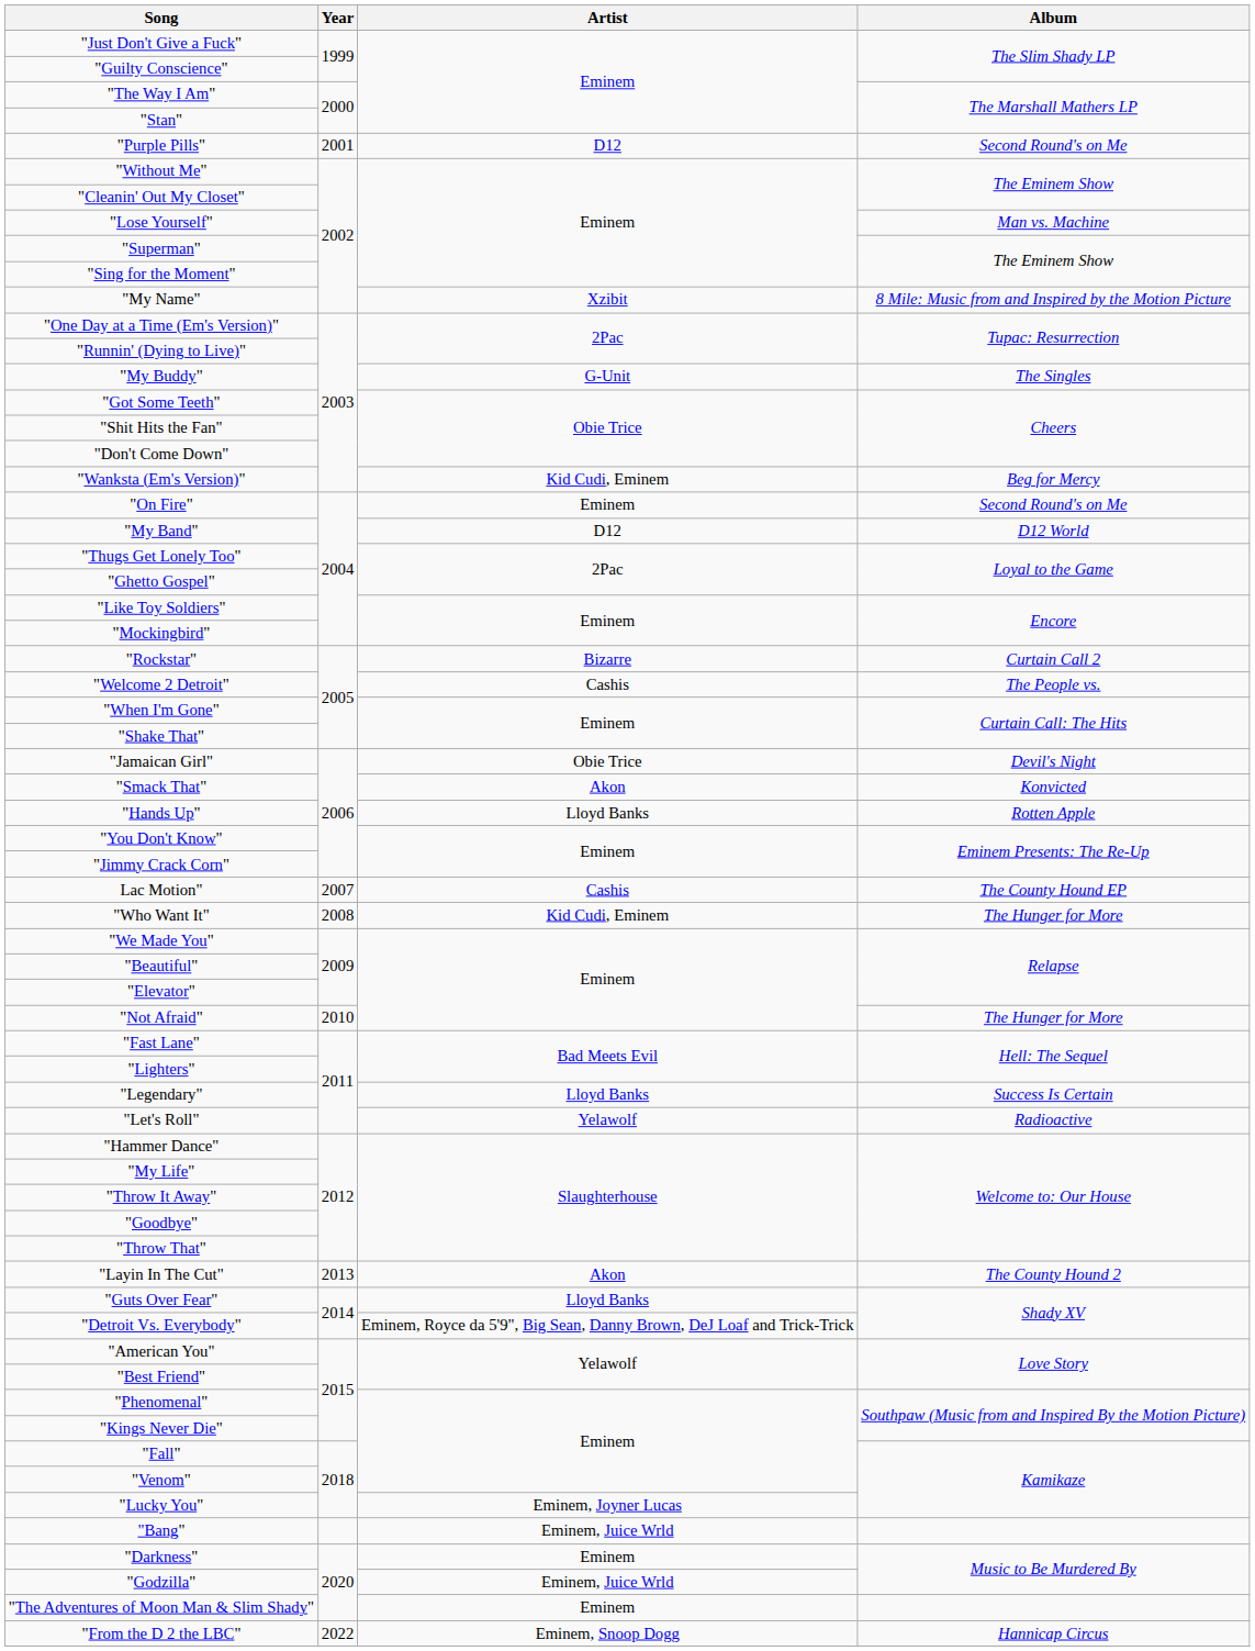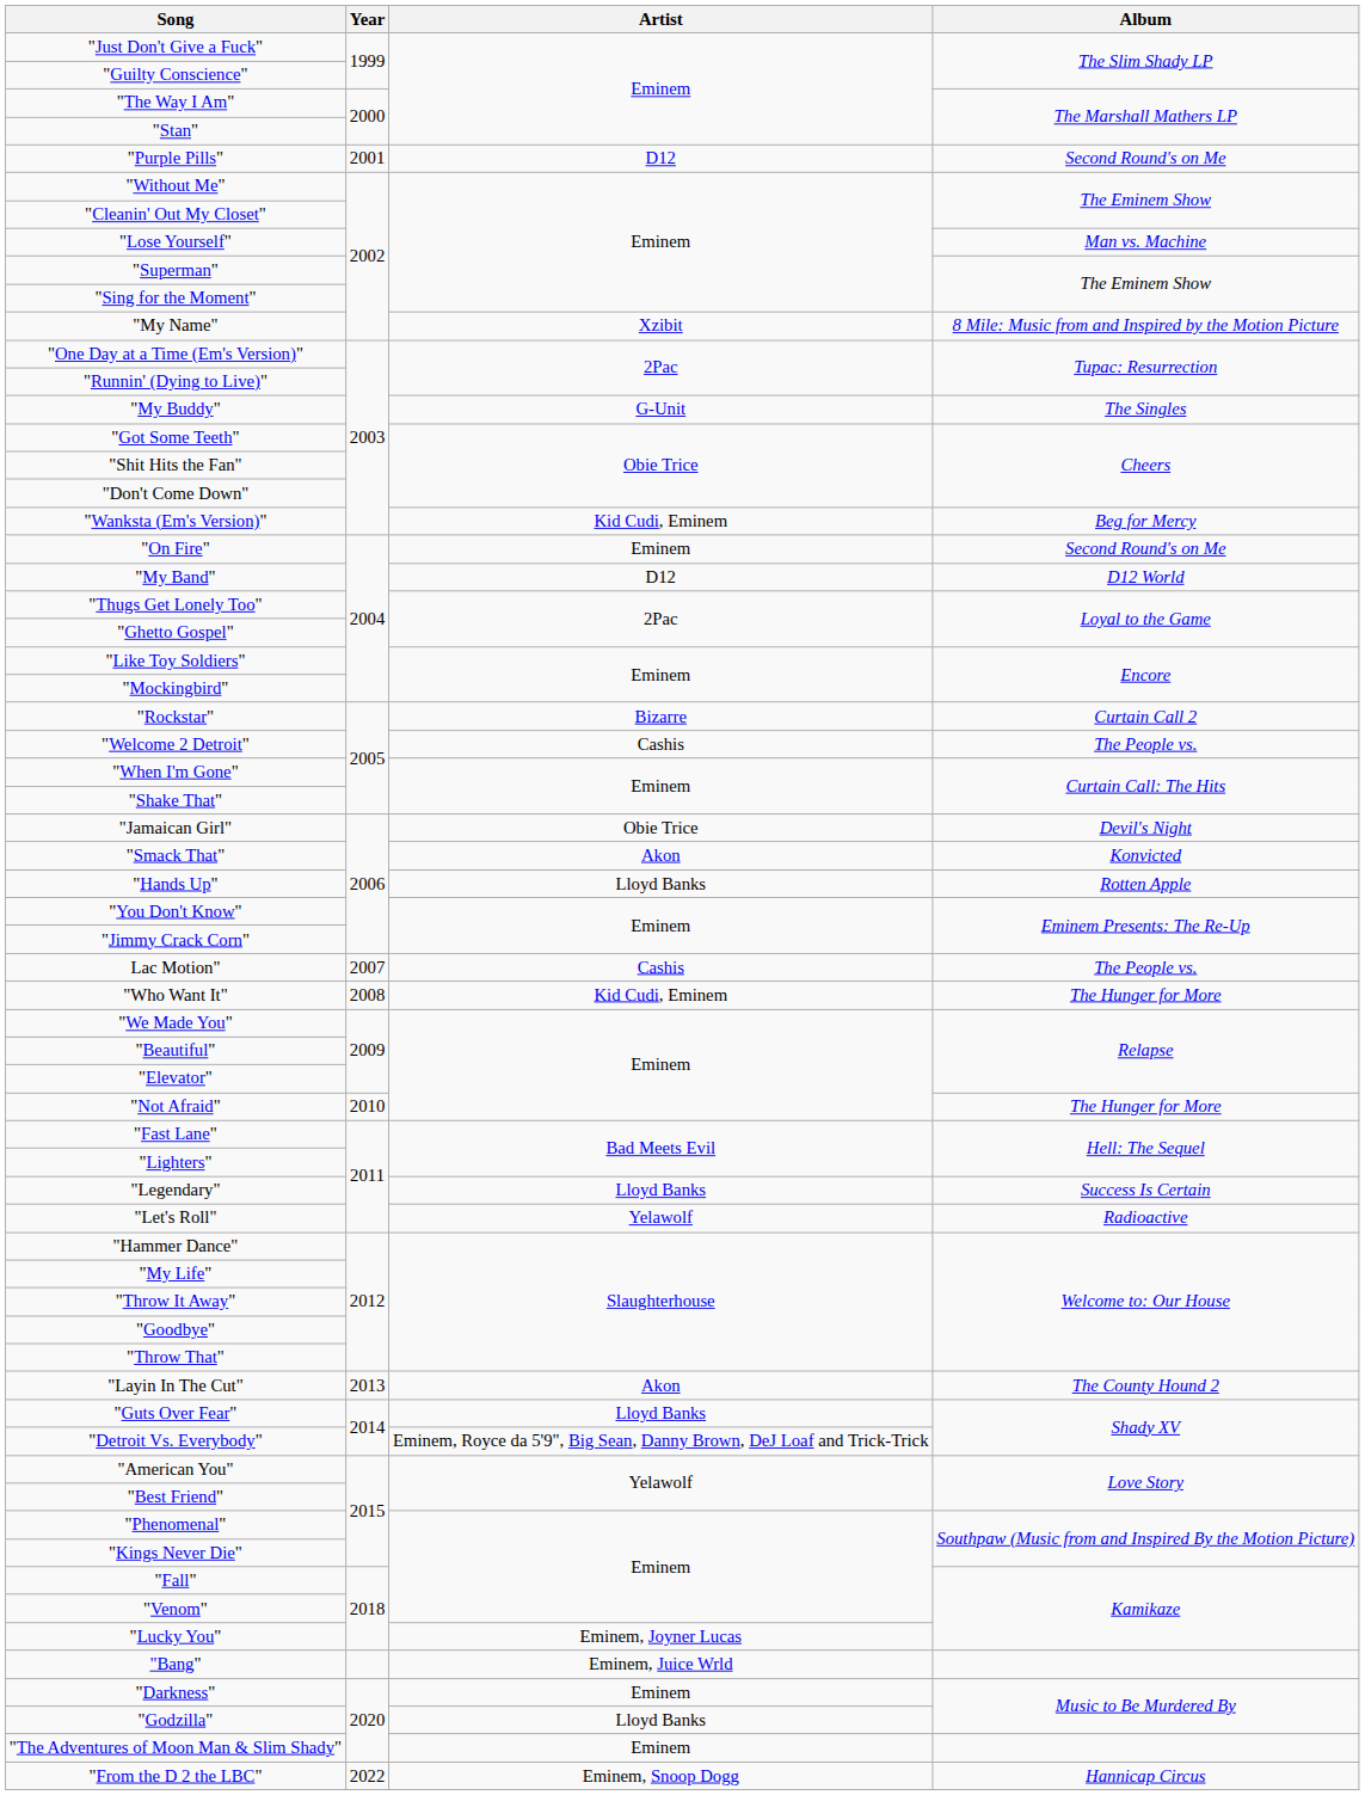 <table class="wikitable plainrowheaders" style="text-align:center;">
 <tr>
 <th rowspan="1">Song</th>
 <th rowspan="1">Year</th>
 <th rowspan="1">Artist</th>
 <th rowspan="1">Album</th>
 </tr>
 <tr>
 <td>"<a href='#'>Just Don't Give a Fuck</a>"</td>
 <td rowspan="2">1999</td>
 <td rowspan="4"><a href='#'>Eminem</a></td>
 <td rowspan="2"><em><a href='#'>The Slim Shady LP</a></em></td>
 </tr>
 <tr>
 <td>"<a href='#'>Guilty Conscience</a>"</td>
 </tr>
 <tr>
 <td>"<a href='#'>The Way I Am</a>"</td>
 <td rowspan="2">2000</td>
 <td rowspan="2"><em><a href='#'>The Marshall Mathers LP</a></em></td>
 </tr>
 <tr>
 <td>"<a href='#'>Stan</a>"</td>
 </tr>
 <tr>
 <td>"<a href='#'>Purple Pills</a>"</td>
 <td>2001</td>
 <td><a href='#'>D12</a></td>
 <td><em><a href='#'>Second Round's on Me</a></em></td>
 </tr>
 <tr>
 <td>"<a href='#'>Without Me</a>"</td>
 <td rowspan="6">2002</td>
 <td rowspan="5">Eminem</td>
 <td rowspan="2"><em><a href='#'>The Eminem Show</a></em></td>
 </tr>
 <tr>
 <td>"<a href='#'>Cleanin' Out My Closet</a>"</td>
 </tr>
 <tr>
 <td>"<a href='#'>Lose Yourself</a>"</td>
 <td><em><a href='#'>Man vs. Machine</a></em></td>
 </tr>
 <tr>
 <td>"<a href='#'>Superman</a>"</td>
 <td rowspan="2"><em>The Eminem Show</em></td>
 </tr>
 <tr>
 <td>"<a href='#'>Sing for the Moment</a>"</td>
 </tr>
 <tr>
 <td>"My Name"</td>
 <td><a href='#'>Xzibit</a></td>
 <td><em><a href='#'>8 Mile: Music from and Inspired by the Motion Picture</a></em></td>
 </tr>
 <tr>
 <td>"<a href='#'>One Day at a Time (Em's Version)</a>"</td>
 <td rowspan="7">2003</td>
 <td rowspan="2"><a href='#'>2Pac</a></td>
 <td rowspan="2"><em><a href='#'>Tupac: Resurrection</a></em></td>
 </tr>
 <tr>
 <td>"<a href='#'>Runnin' (Dying to Live)</a>"</td>
 </tr>
 <tr>
 <td>"<a href='#'>My Buddy</a>"</td>
 <td><a href='#'>G-Unit</a></td>
 <td><em><a href='#'>The Singles</a></em></td>
 </tr>
 <tr>
 <td>"<a href='#'>Got Some Teeth</a>"</td>
 <td rowspan="3"><a href='#'>Obie Trice</a></td>
 <td rowspan="3"><em><a href='#'>Cheers</a></em></td>
 </tr>
 <tr>
 <td>"Shit Hits the Fan"</td>
 </tr>
 <tr>
 <td>"Don't Come Down"</td>
 </tr>
 <tr>
 <td>"<a href='#'>Wanksta (Em's Version)</a>"</td>
 <td><a href='#'>Kid Cudi</a>, Eminem</td>
 <td><em><a href='#'>Beg for Mercy</a></em></td>
 </tr>
 <tr>
 <td>"<a href='#'>On Fire</a>"</td>
 <td rowspan="6">2004</td>
 <td>Eminem</td>
 <td><em><a href='#'>Second Round's on Me</a></em></td>
 </tr>
 <tr>
 <td>"<a href='#'>My Band</a>"</td>
 <td>D12</td>
 <td><em><a href='#'>D12 World</a></em></td>
 </tr>
 <tr>
 <td>"<a href='#'>Thugs Get Lonely Too</a>"</td>
 <td rowspan="2">2Pac</td>
 <td rowspan="2"><em><a href='#'>Loyal to the Game</a></em></td>
 </tr>
 <tr>
 <td>"<a href='#'>Ghetto Gospel</a>"</td>
 </tr>
 <tr>
 <td>"<a href='#'>Like Toy Soldiers</a>"</td>
 <td rowspan="2">Eminem</td>
 <td rowspan="2"><em><a href='#'>Encore</a></em></td>
 </tr>
 <tr>
 <td>"<a href='#'>Mockingbird</a>"</td>
 </tr>
 <tr>
 <td>"<a href='#'>Rockstar</a>"</td>
 <td rowspan="4">2005</td>
 <td><a href='#'>Bizarre</a></td>
 <td><em><a href='#'>Curtain Call 2</a></em></td>
 </tr>
 <tr>
 <td>"<a href='#'>Welcome 2 Detroit</a>"</td>
 <td>Cashis</td>
 <td><em><a href='#'>The People vs.</a></em></td>
 </tr>
 <tr>
 <td>"<a href='#'>When I'm Gone</a>"</td>
 <td rowspan="2">Eminem</td>
 <td rowspan="2"><em><a href='#'>Curtain Call: The Hits</a></em></td>
 </tr>
 <tr>
 <td>"<a href='#'>Shake That</a>"</td>
 </tr>
 <tr>
 <td>"Jamaican Girl"</td>
 <td rowspan="5">2006</td>
 <td>Obie Trice</td>
 <td><em><a href='#'>Devil's Night</a></em></td>
 </tr>
 <tr>
 <td>"<a href='#'>Smack That</a>"</td>
 <td><a href='#'>Akon</a></td>
 <td><em><a href='#'>Konvicted</a></em></td>
 </tr>
 <tr>
 <td>"<a href='#'>Hands Up</a>"</td>
 <td>Lloyd Banks</td>
 <td><em><a href='#'>Rotten Apple</a></em></td>
 </tr>
 <tr>
 <td>"<a href='#'>You Don't Know</a>"</td>
 <td rowspan="2">Eminem</td>
 <td rowspan="2"><em><a href='#'>Eminem Presents: The Re-Up</a></em></td>
 </tr>
 <tr>
 <td>"<a href='#'>Jimmy Crack Corn</a>"</td>
 </tr>
 <tr>
 <td>Lac Motion"</td>
 <td>2007</td>
 <td><a href='#'>Cashis</a></td>
-<td><em><a href='#'>The County Hound EP</a></em></td>
+<td><em><a href='#'>The People vs.</a></em></td>
 </tr>
 <tr>
 <td>"Who Want It"</td>
 <td>2008</td>
 <td><a href='#'>Kid Cudi</a>, Eminem</td>
 <td><em><a href='#'>The Hunger for More</a></em></td>
 </tr>
 <tr>
 <td>"<a href='#'>We Made You</a>"</td>
 <td rowspan="3">2009</td>
 <td rowspan="4">Eminem</td>
 <td rowspan="3"><em><a href='#'>Relapse</a></em></td>
 </tr>
 <tr>
 <td>"<a href='#'>Beautiful</a>"</td>
 </tr>
 <tr>
 <td>"<a href='#'>Elevator</a>"</td>
 </tr>
 <tr>
 <td>"<a href='#'>Not Afraid</a>"</td>
 <td>2010</td>
 <td><em><a href='#'>The Hunger for More</a></em></td>
 </tr>
 <tr>
 <td>"<a href='#'>Fast Lane</a>"</td>
 <td rowspan="4">2011</td>
 <td rowspan="2"><a href='#'>Bad Meets Evil</a></td>
 <td rowspan="2"><em><a href='#'>Hell: The Sequel</a></em></td>
 </tr>
 <tr>
 <td>"<a href='#'>Lighters</a>"</td>
 </tr>
 <tr>
 <td>"Legendary"</td>
 <td><a href='#'>Lloyd Banks</a></td>
 <td><em><a href='#'>Success Is Certain</a></em></td>
 </tr>
 <tr>
 <td>"Let's Roll"</td>
 <td><a href='#'>Yelawolf</a></td>
 <td><em><a href='#'>Radioactive</a></em></td>
 </tr>
 <tr>
 <td>"Hammer Dance"</td>
 <td rowspan="5">2012</td>
 <td rowspan="5"><a href='#'>Slaughterhouse</a></td>
 <td rowspan="5"><em><a href='#'>Welcome to: Our House</a></em></td>
 </tr>
 <tr>
 <td>"<a href='#'>My Life</a>"</td>
 </tr>
 <tr>
 <td>"<a href='#'>Throw It Away</a>"</td>
 </tr>
 <tr>
 <td>"<a href='#'>Goodbye</a>"</td>
 </tr>
 <tr>
 <td>"<a href='#'>Throw That</a>"</td>
 </tr>
 <tr>
 <td>"Layin In The Cut"</td>
 <td>2013</td>
 <td><a href='#'>Akon</a></td>
 <td><em><a href='#'>The County Hound 2</a></em></td>
 </tr>
 <tr>
 <td>"<a href='#'>Guts Over Fear</a>"</td>
 <td rowspan="2">2014</td>
 <td><a href='#'>Lloyd Banks</a></td>
 <td rowspan="2"><em><a href='#'>Shady XV</a></em></td>
 </tr>
 <tr>
 <td>"<a href='#'>Detroit Vs. Everybody</a>"</td>
 <td>Eminem, Royce da 5'9", <a href='#'>Big Sean</a>, <a href='#'>Danny Brown</a>, <a href='#'>DeJ Loaf</a> and Trick-Trick</td>
 </tr>
 <tr>
 <td>"American You"</td>
 <td rowspan="4">2015</td>
 <td rowspan="2">Yelawolf</td>
 <td rowspan="2"><em><a href='#'>Love Story</a></em></td>
 </tr>
 <tr>
 <td>"<a href='#'>Best Friend</a>"</td>
 </tr>
 <tr>
 <td>"<a href='#'>Phenomenal</a>"</td>
 <td rowspan="4">Eminem</td>
 <td rowspan="2"><em><a href='#'>Southpaw (Music from and Inspired By the Motion Picture)</a></em></td>
 </tr>
 <tr>
 <td>"<a href='#'>Kings Never Die</a>"</td>
 </tr>
 <tr>
 <td>"<a href='#'>Fall</a>"</td>
 <td rowspan="3">2018</td>
 <td rowspan="3"><em><a href='#'>Kamikaze</a></em></td>
 </tr>
 <tr>
 <td>"<a href='#'>Venom</a>"</td>
 </tr>
 <tr>
 <td>"<a href='#'>Lucky You</a>"</td>
 <td>Eminem, <a href='#'>Joyner Lucas</a></td>
 </tr>
 <tr>
 <td><a href='#'>"Bang</a>"</td>
 <td></td>
 <td>Eminem, <a href='#'>Juice Wrld</a></td>
 <td></td>
 </tr>
 <tr>
 <td>"<a href='#'>Darkness</a>"</td>
 <td rowspan="3">2020</td>
 <td>Eminem</td>
 <td rowspan="2"><em><a href='#'>Music to Be Murdered By</a></em></td>
 </tr>
 <tr>
 <td>"<a href='#'>Godzilla</a>"</td>
-<td>Eminem, <a href='#'>Juice Wrld</a></td>
+<td>Lloyd Banks</td>
 </tr>
 <tr>
 <td>"<a href='#'>The Adventures of Moon Man & Slim Shady</a>"</td>
 <td>Eminem</td>
 <td></td>
 </tr>
 <tr>
 <td>"<a href='#'>From the D 2 the LBC</a>"</td>
 <td rowspan="1">2022</td>
 <td>Eminem, <a href='#'>Snoop Dogg</a></td>
 <td><em><a href='#'>Hannicap Circus</a></em></td>
 </tr>
 <tr>
 </tr>
 </table>
